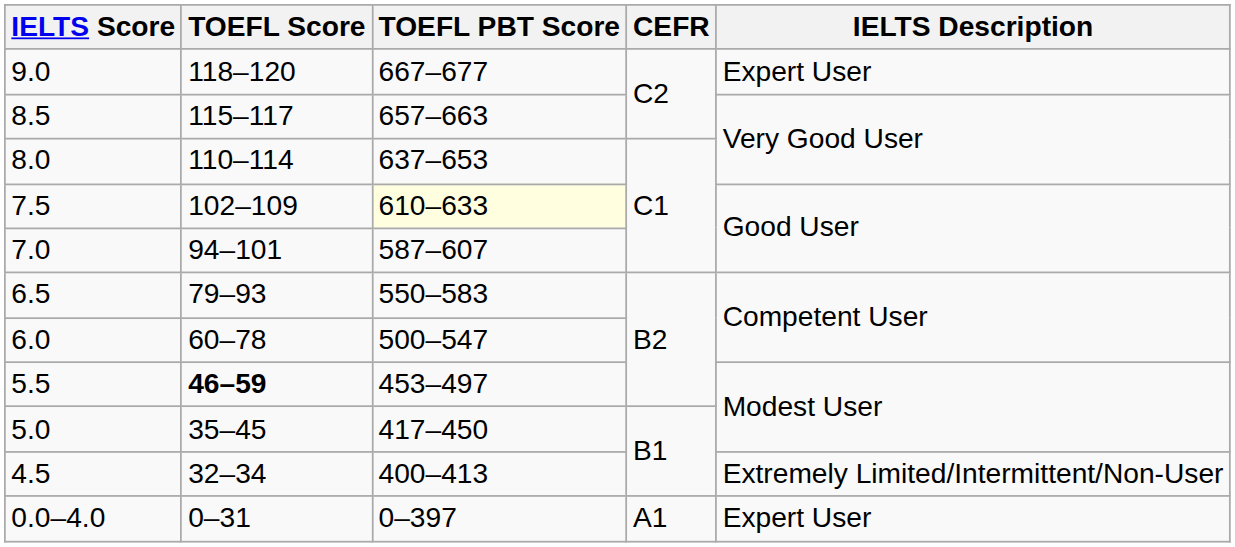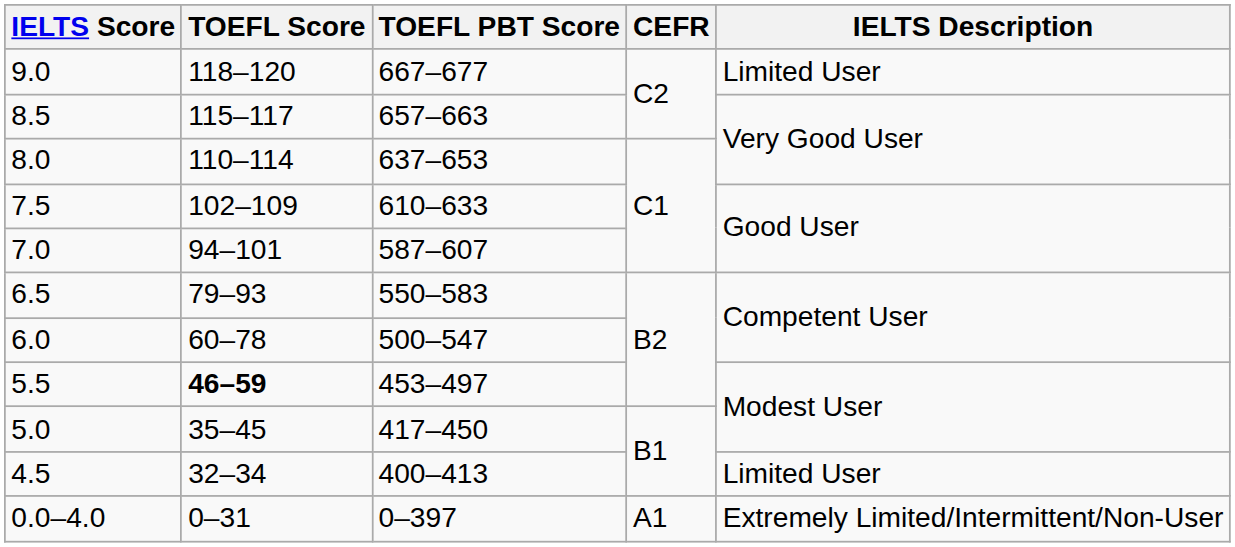 <table class="wikitable">
 <tr>
 <th><a href='#'>IELTS</a> Score</th>
 <th>TOEFL Score</th>
 <th>TOEFL PBT Score</th>
 <th>CEFR</th>
 <th>IELTS Description</th>
 </tr>
 <tr>
 <td>9.0</td>
 <td>118–120</td>
 <td>667–677</td>
 <td rowspan="2">C2</td>
-<td>Expert User</td>
+<td>Limited User</td>
 </tr>
 <tr>
 <td>8.5</td>
 <td>115–117</td>
 <td>657–663</td>
 <td rowspan=2>Very Good User</td>
 </tr>
 <tr>
 <td>8.0</td>
 <td>110–114</td>
 <td>637–653</td>
 <td rowspan="3">C1</td>
 </tr>
 <tr>
 <td>7.5</td>
 <td>102–109</td>
-<td style="background: lightyellow;">610–633</td>
+<td>610–633</td>
 <td rowspan=2>Good User</td>
 </tr>
 <tr>
 <td>7.0</td>
 <td>94–101</td>
 <td>587–607</td>
 </tr>
 <tr>
 <td>6.5</td>
 <td>79–93</td>
 <td>550–583</td>
 <td rowspan="3">B2</td>
 <td rowspan=2>Competent User</td>
 </tr>
 <tr>
 <td>6.0</td>
 <td>60–78</td>
 <td>500–547</td>
 </tr>
 <tr>
 <td>5.5</td>
 <td><strong>46–59</strong></td>
 <td>453–497</td>
 <td rowspan=2>Modest User</td>
 </tr>
 <tr>
 <td>5.0</td>
 <td>35–45</td>
 <td>417–450</td>
 <td rowspan="2">B1</td>
 </tr>
 <tr>
 <td>4.5</td>
 <td>32–34</td>
 <td>400–413</td>
-<td>Extremely Limited/Intermittent/Non-User</td>
+<td>Limited User</td>
 </tr>
 <tr>
 <td>0.0–4.0</td>
 <td>0–31</td>
 <td>0–397</td>
 <td>A1</td>
-<td>Expert User</td>
+<td>Extremely Limited/Intermittent/Non-User</td>
 </tr>
 </table>
